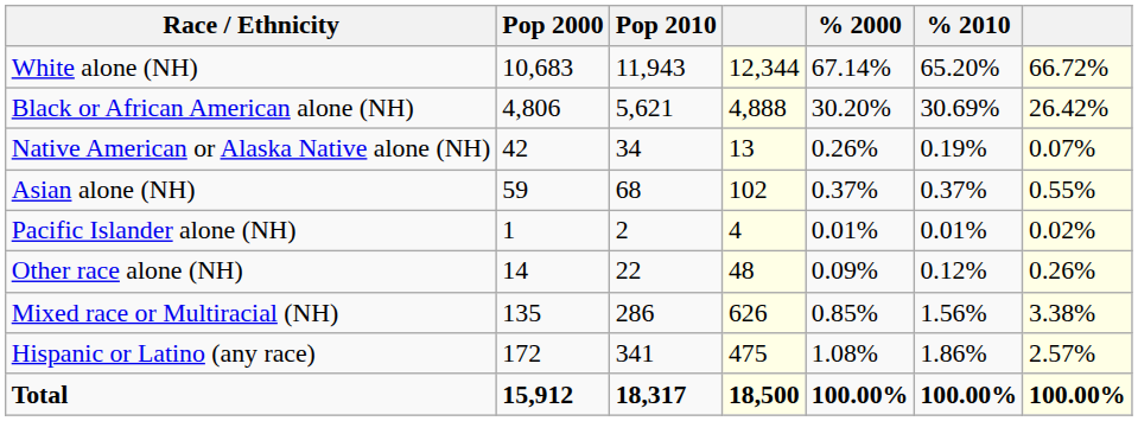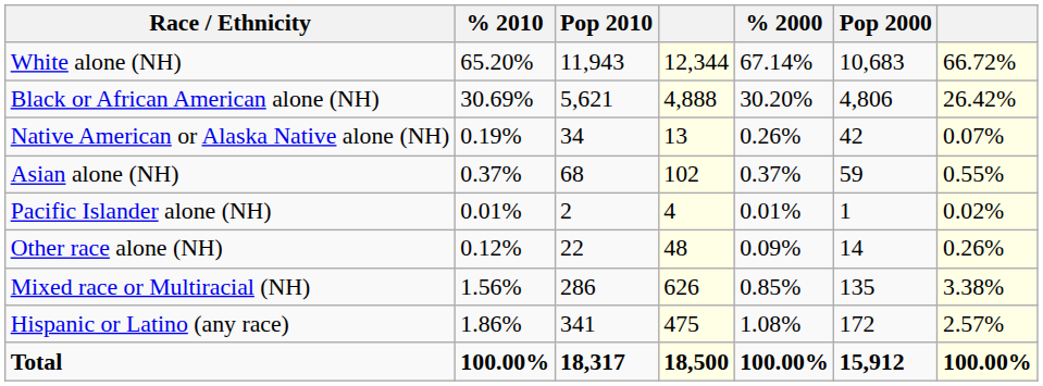 <table class="wikitable">
 <tr>
 <th>Race / Ethnicity</th>
-<th>Pop 2000</th>
+<th>% 2010</th>
 <th>Pop 2010</th>
 <th></th>
 <th>% 2000</th>
-<th>% 2010</th>
+<th>Pop 2000</th>
 <th></th>
 </tr>
 <tr>
 <td><a href='#'>White</a> alone (NH)</td>
-<td>10,683</td>
+<td>65.20%</td>
 <td>11,943</td>
 <td style="background: #ffffe6; ">12,344</td>
 <td>67.14%</td>
-<td>65.20%</td>
+<td>10,683</td>
 <td style="background: #ffffe6; ">66.72%</td>
 </tr>
 <tr>
 <td><a href='#'>Black or African American</a> alone (NH)</td>
-<td>4,806</td>
+<td>30.69%</td>
 <td>5,621</td>
 <td style="background: #ffffe6; ">4,888</td>
 <td>30.20%</td>
-<td>30.69%</td>
+<td>4,806</td>
 <td style="background: #ffffe6; ">26.42%</td>
 </tr>
 <tr>
 <td><a href='#'>Native American</a> or <a href='#'>Alaska Native</a> alone (NH)</td>
-<td>42</td>
+<td>0.19%</td>
 <td>34</td>
 <td style="background: #ffffe6; ">13</td>
 <td>0.26%</td>
-<td>0.19%</td>
+<td>42</td>
 <td style="background: #ffffe6; ">0.07%</td>
 </tr>
 <tr>
 <td><a href='#'>Asian</a> alone (NH)</td>
-<td>59</td>
+<td>0.37%</td>
 <td>68</td>
 <td style="background: #ffffe6; ">102</td>
 <td>0.37%</td>
-<td>0.37%</td>
+<td>59</td>
 <td style="background: #ffffe6; ">0.55%</td>
 </tr>
 <tr>
 <td><a href='#'>Pacific Islander</a> alone (NH)</td>
-<td>1</td>
+<td>0.01%</td>
 <td>2</td>
 <td style="background: #ffffe6; ">4</td>
 <td>0.01%</td>
-<td>0.01%</td>
+<td>1</td>
 <td style="background: #ffffe6; ">0.02%</td>
 </tr>
 <tr>
 <td><a href='#'>Other race</a> alone (NH)</td>
-<td>14</td>
+<td>0.12%</td>
 <td>22</td>
 <td style="background: #ffffe6; ">48</td>
 <td>0.09%</td>
-<td>0.12%</td>
+<td>14</td>
 <td style="background: #ffffe6; ">0.26%</td>
 </tr>
 <tr>
 <td><a href='#'>Mixed race or Multiracial</a> (NH)</td>
-<td>135</td>
+<td>1.56%</td>
 <td>286</td>
 <td style="background: #ffffe6; ">626</td>
 <td>0.85%</td>
-<td>1.56%</td>
+<td>135</td>
 <td style="background: #ffffe6; ">3.38%</td>
 </tr>
 <tr>
 <td><a href='#'>Hispanic or Latino</a> (any race)</td>
-<td>172</td>
+<td>1.86%</td>
 <td>341</td>
 <td style="background: #ffffe6; ">475</td>
 <td>1.08%</td>
-<td>1.86%</td>
+<td>172</td>
 <td style="background: #ffffe6; ">2.57%</td>
 </tr>
 <tr>
 <td><strong>Total</strong></td>
-<td><strong>15,912</strong></td>
+<td><strong>100.00%</strong></td>
 <td><strong>18,317</strong></td>
 <td style="background: #ffffe6; "><strong>18,500</strong></td>
 <td><strong>100.00%</strong></td>
-<td><strong>100.00%</strong></td>
+<td><strong>15,912</strong></td>
 <td style="background: #ffffe6; "><strong>100.00%</strong></td>
 </tr>
 </table>
